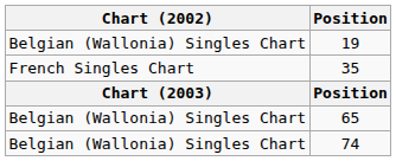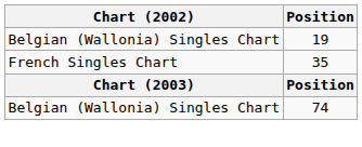 <table class="wikitable sortable">
 <tr>
 <th>Chart (2002)</th>
 <th>Position</th>
 </tr>
 <tr>
 <td>Belgian (Wallonia) Singles Chart</td>
 <td align="center">19</td>
 </tr>
 <tr>
 <td>French Singles Chart</td>
 <td align="center">35</td>
 </tr>
 <tr>
 <th>Chart (2003)</th>
 <th>Position</th>
 </tr>
 <tr>
 <td>Belgian (Wallonia) Singles Chart</td>
-<td align="center">65</td>
-</tr>
-<tr>
-<td>Belgian (Wallonia) Singles Chart</td>
 <td align="center">74</td>
 </tr>
 <tr>
 </tr>
 </table>
